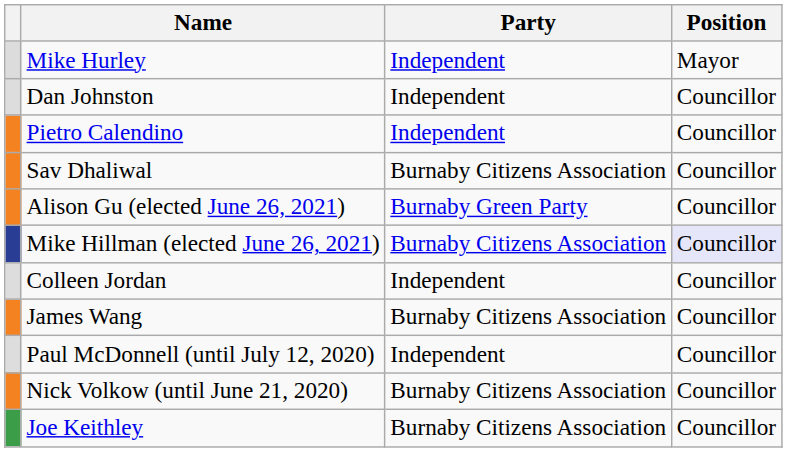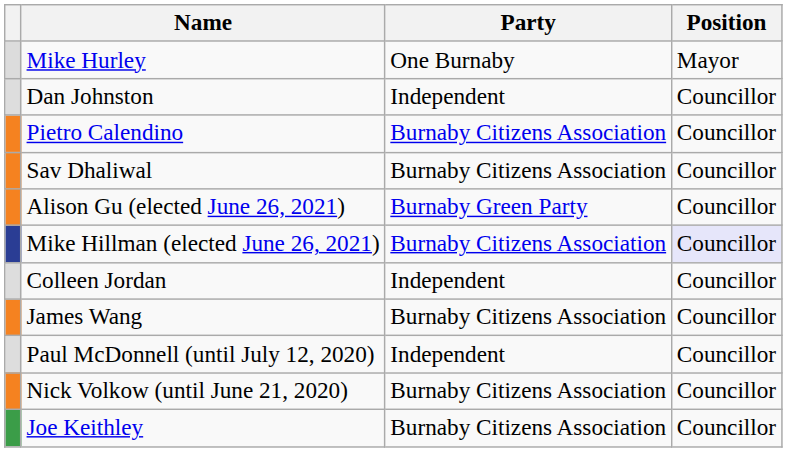 <table class="wikitable sortable">
 <tr>
 <th class="unsortable"></th>
 <th>Name</th>
 <th>Party</th>
 <th>Position</th>
 </tr>
 <tr>
 <td style="background:gainsboro"> </td>
 <td><a href='#'>Mike Hurley</a></td>
-<td><a href='#'>Independent</a></td>
+<td>One Burnaby</td>
 <td>Mayor</td>
 </tr>
 <tr>
 <td bgcolor=#DDDDDD> </td>
 <td>Dan Johnston</td>
 <td>Independent</td>
 <td>Councillor</td>
 </tr>
 <tr>
 <td bgcolor=#F58220> </td>
 <td><a href='#'>Pietro Calendino</a></td>
-<td><a href='#'>Independent</a></td>
+<td><a href='#'>Burnaby Citizens Association</a></td>
 <td>Councillor</td>
 </tr>
 <tr>
 <td bgcolor=#F58220> </td>
 <td>Sav Dhaliwal</td>
 <td>Burnaby Citizens Association</td>
 <td>Councillor</td>
 </tr>
 <tr>
 <td bgcolor=#F58220> </td>
 <td>Alison Gu (elected <a href='#'>June 26, 2021</a>)</td>
 <td><a href='#'>Burnaby Green Party</a></td>
 <td>Councillor</td>
 </tr>
 <tr>
 <td bgcolor=#2a3d94> </td>
 <td>Mike Hillman (elected <a href='#'>June 26, 2021</a>)</td>
 <td><a href='#'>Burnaby Citizens Association</a></td>
 <td style="background: lavender;">Councillor</td>
 </tr>
 <tr>
 <td bgcolor=#DDDDDD> </td>
 <td>Colleen Jordan</td>
 <td>Independent</td>
 <td>Councillor</td>
 </tr>
 <tr>
 <td bgcolor=#F58220> </td>
 <td>James Wang</td>
 <td>Burnaby Citizens Association</td>
 <td>Councillor</td>
 </tr>
 <tr>
 <td bgcolor=#DDDDDD> </td>
 <td>Paul McDonnell (until July 12, 2020)</td>
 <td>Independent</td>
 <td>Councillor</td>
 </tr>
 <tr>
 <td bgcolor=#F58220> </td>
 <td>Nick Volkow (until June 21, 2020)</td>
 <td>Burnaby Citizens Association</td>
 <td>Councillor</td>
 </tr>
 <tr>
 <td bgcolor=#3B9D48> </td>
 <td><a href='#'>Joe Keithley</a></td>
 <td>Burnaby Citizens Association</td>
 <td>Councillor</td>
 </tr>
 </table>
